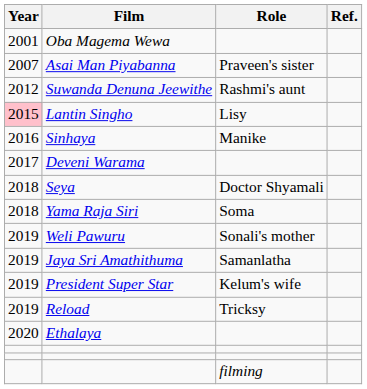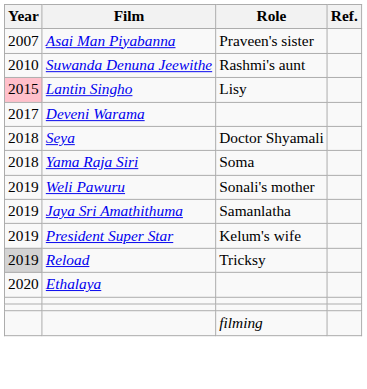 <table class="wikitable">
 <tr>
 <th>Year</th>
 <th>Film</th>
 <th>Role</th>
 <th>Ref.</th>
 </tr>
 <tr>
-<td>2001</td>
-<td><em>Oba Magema Wewa</em></td>
-<td></td>
-<td></td>
-</tr>
-<tr>
 <td>2007</td>
 <td><em><a href='#'>Asai Man Piyabanna</a></em></td>
 <td>Praveen's sister</td>
 <td></td>
 </tr>
 <tr>
-<td>2012</td>
+<td>2010</td>
 <td><em><a href='#'>Suwanda Denuna Jeewithe</a></em></td>
 <td>Rashmi's aunt</td>
 <td></td>
 </tr>
 <tr>
 <td style="background: pink;">2015</td>
 <td><em><a href='#'>Lantin Singho</a></em></td>
 <td>Lisy</td>
-<td></td>
-</tr>
-<tr>
-<td>2016</td>
-<td><em><a href='#'>Sinhaya</a></em></td>
-<td>Manike</td>
 <td></td>
 </tr>
 <tr>
 <td>2017</td>
 <td><em><a href='#'>Deveni Warama</a></em></td>
 <td></td>
 <td></td>
 </tr>
 <tr>
 <td>2018</td>
 <td><em><a href='#'>Seya</a></em></td>
 <td>Doctor Shyamali</td>
 <td></td>
 </tr>
 <tr>
 <td>2018</td>
 <td><em><a href='#'>Yama Raja Siri</a></em></td>
 <td>Soma</td>
 <td></td>
 </tr>
 <tr>
 <td>2019</td>
 <td><em><a href='#'>Weli Pawuru</a></em></td>
 <td>Sonali's mother</td>
 <td></td>
 </tr>
 <tr>
 <td>2019</td>
 <td><em><a href='#'>Jaya Sri Amathithuma</a></em></td>
 <td>Samanlatha</td>
 <td></td>
 </tr>
 <tr>
 <td>2019</td>
 <td><em><a href='#'>President Super Star</a></em></td>
 <td>Kelum's wife</td>
 <td></td>
 </tr>
 <tr>
-<td>2019</td>
+<td style="background: lightgrey;">2019</td>
 <td><em><a href='#'>Reload</a></em></td>
 <td>Tricksy</td>
 <td></td>
 </tr>
 <tr>
 <td>2020</td>
 <td><em><a href='#'>Ethalaya</a></em></td>
 <td></td>
 <td></td>
 </tr>
 <tr>
 <td></td>
 <td></td>
 <td></td>
 <td></td>
 </tr>
 <tr>
 <td></td>
 <td></td>
 <td></td>
 <td></td>
 </tr>
 <tr>
 <td></td>
 <td></td>
 <td><em>filming</em></td>
 <td></td>
 </tr>
 </table>
